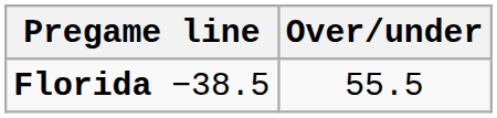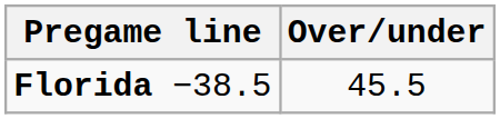 <table class="wikitable">
 <tr align="center">
 <th style=>Pregame line</th>
 <th style=>Over/under</th>
 </tr>
 <tr align="center">
 <td><strong>Florida</strong> −38.5</td>
-<td>55.5</td>
+<td>45.5</td>
 </tr>
 </table>
